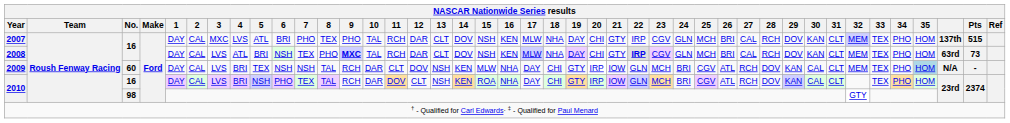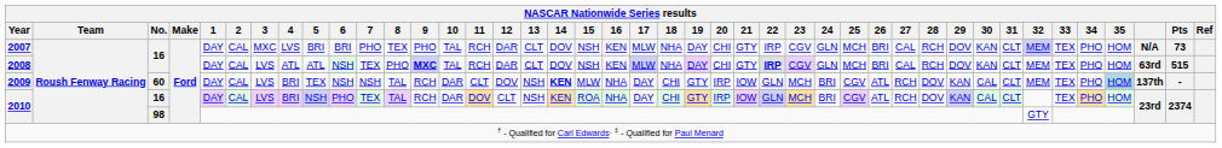 <table class="wikitable" style="text-align:center; font-size:75%">
 <tr>
 <th colspan=42><a href='#'>NASCAR Nationwide Series</a> results</th>
 </tr>
 <tr>
 <th>Year</th>
 <th>Team</th>
 <th>No.</th>
 <th>Make</th>
 <th>1</th>
 <th>2</th>
 <th>3</th>
 <th>4</th>
 <th>5</th>
 <th>6</th>
 <th>7</th>
 <th>8</th>
 <th>9</th>
 <th>10</th>
 <th>11</th>
 <th>12</th>
 <th>13</th>
 <th>14</th>
 <th>15</th>
 <th>16</th>
 <th>17</th>
 <th>18</th>
 <th>19</th>
 <th>20</th>
 <th>21</th>
 <th>22</th>
 <th>23</th>
 <th>24</th>
 <th>25</th>
 <th>26</th>
 <th>27</th>
 <th>28</th>
 <th>29</th>
 <th>30</th>
 <th>31</th>
 <th>32</th>
 <th>33</th>
 <th>34</th>
 <th>35</th>
 <th></th>
 <th>Pts</th>
 <th>Ref</th>
 </tr>
 <tr>
 <th><a href='#'>2007</a></th>
 <th rowspan=5 nowrap><a href='#'>Roush Fenway Racing</a></th>
 <th rowspan=2>16</th>
 <th rowspan=5><a href='#'>Ford</a></th>
 <td><a href='#'>DAY</a></td>
 <td><a href='#'>CAL</a></td>
 <td><a href='#'>MXC</a></td>
 <td><a href='#'>LVS</a></td>
-<td><a href='#'>ATL</a></td>
+<td><a href='#'>BRI</a></td>
 <td><a href='#'>BRI</a></td>
 <td><a href='#'>PHO</a></td>
 <td><a href='#'>TEX</a></td>
 <td><a href='#'>PHO</a></td>
 <td><a href='#'>TAL</a></td>
 <td><a href='#'>RCH</a></td>
 <td><a href='#'>DAR</a></td>
 <td><a href='#'>CLT</a></td>
 <td><a href='#'>DOV</a></td>
 <td><a href='#'>NSH</a></td>
 <td><a href='#'>KEN</a></td>
 <td><a href='#'>MLW</a></td>
 <td><a href='#'>NHA</a></td>
 <td><a href='#'>DAY</a></td>
 <td><a href='#'>CHI</a></td>
 <td><a href='#'>GTY</a></td>
 <td><a href='#'>IRP</a></td>
 <td><a href='#'>CGV</a></td>
 <td><a href='#'>GLN</a></td>
 <td><a href='#'>MCH</a></td>
 <td><a href='#'>BRI</a></td>
 <td><a href='#'>CAL</a></td>
 <td><a href='#'>RCH</a></td>
 <td><a href='#'>DOV</a></td>
 <td><a href='#'>KAN</a></td>
 <td><a href='#'>CLT</a></td>
 <td style="background:#CFCFFF;"><a href='#'>MEM</a><br></td>
 <td><a href='#'>TEX</a></td>
 <td><a href='#'>PHO</a></td>
 <td><a href='#'>HOM</a></td>
-<th>137th</th>
-<th>515</th>
+<th>N/A</th>
+<th>73</th>
 <th></th>
 </tr>
 <tr>
 <th><a href='#'>2008</a></th>
 <td><a href='#'>DAY</a></td>
 <td><a href='#'>CAL</a></td>
 <td><a href='#'>LVS</a></td>
 <td><a href='#'>ATL</a></td>
-<td><a href='#'>BRI</a></td>
+<td><a href='#'>ATL</a></td>
 <td style="background:#DFFFDF;"><a href='#'>NSH</a><br></td>
 <td><a href='#'>TEX</a></td>
 <td><a href='#'>PHO</a></td>
 <td style="background:#CFCFFF;"><strong><a href='#'>MXC</a></strong><br></td>
 <td><a href='#'>TAL</a></td>
 <td><a href='#'>RCH</a></td>
 <td><a href='#'>DAR</a></td>
 <td><a href='#'>CLT</a></td>
 <td><a href='#'>DOV</a></td>
 <td><a href='#'>NSH</a></td>
 <td><a href='#'>KEN</a></td>
 <td style="background:#CFCFFF;"><a href='#'>MLW</a><br></td>
 <td><a href='#'>NHA</a></td>
 <td style="background:#EFCFFF;"><a href='#'>DAY</a><br></td>
 <td><a href='#'>CHI</a></td>
 <td><a href='#'>GTY</a></td>
 <td style="background:#DFDFDF;"><strong><a href='#'>IRP</a></strong><br></td>
 <td style="background:#EFCFFF;"><a href='#'>CGV</a><br></td>
 <td><a href='#'>GLN</a></td>
 <td><a href='#'>MCH</a></td>
 <td><a href='#'>BRI</a></td>
 <td><a href='#'>CAL</a></td>
 <td><a href='#'>RCH</a></td>
 <td><a href='#'>DOV</a></td>
 <td><a href='#'>KAN</a></td>
 <td><a href='#'>CLT</a></td>
 <td><a href='#'>MEM</a></td>
 <td><a href='#'>TEX</a></td>
 <td><a href='#'>PHO</a></td>
 <td><a href='#'>HOM</a></td>
 <th>63rd</th>
-<th>73</th>
+<th>515</th>
 <th></th>
 </tr>
 <tr>
 <th><a href='#'>2009</a></th>
 <th>60</th>
 <td><a href='#'>DAY</a></td>
 <td><a href='#'>CAL</a></td>
 <td><a href='#'>LVS</a></td>
 <td><a href='#'>BRI</a></td>
 <td><a href='#'>TEX</a></td>
 <td><a href='#'>NSH</a></td>
 <td><a href='#'>NSH</a></td>
 <td><a href='#'>TAL</a></td>
 <td><a href='#'>RCH</a></td>
 <td><a href='#'>DAR</a></td>
 <td><a href='#'>CLT</a></td>
 <td><a href='#'>DOV</a></td>
 <td><a href='#'>NSH</a></td>
-<td><a href='#'>KEN</a></td>
+<td><strong><a href='#'>KEN</a></strong></td>
 <td style="background:#FFFFFF;"><a href='#'>MLW</a><br></td>
 <td><a href='#'>NHA</a></td>
 <td><a href='#'>DAY</a></td>
 <td><a href='#'>CHI</a></td>
 <td><a href='#'>GTY</a></td>
 <td style="background:#FFFFFF;"><a href='#'>IRP</a><br></td>
 <td><a href='#'>IOW</a></td>
 <td><a href='#'>GLN</a></td>
 <td><a href='#'>MCH</a></td>
 <td><a href='#'>BRI</a></td>
 <td><a href='#'>CGV</a></td>
 <td><a href='#'>ATL</a></td>
 <td><a href='#'>RCH</a></td>
 <td><a href='#'>DOV</a></td>
 <td><a href='#'>KAN</a></td>
 <td><a href='#'>CAL</a></td>
 <td><a href='#'>CLT</a></td>
 <td><a href='#'>MEM</a></td>
 <td><a href='#'>TEX</a></td>
 <td><a href='#'>PHO</a></td>
 <td style="background: lightblue;"><a href='#'>HOM</a></td>
-<th>N/A</th>
+<th>137th</th>
 <th>-</th>
 <th></th>
 </tr>
 <tr>
 <th rowspan=2><a href='#'>2010</a></th>
 <th>16</th>
 <td style="background:#EFCFFF;"><a href='#'>DAY</a><br></td>
 <td style="background:#DFFFDF;"><a href='#'>CAL</a><br></td>
 <td style="background:#EFCFFF;"><a href='#'>LVS</a><br></td>
 <td style="background:#EFCFFF;"><a href='#'>BRI</a><br></td>
 <td style="background:#CFCFFF;"><a href='#'>NSH</a><br></td>
 <td style="background:#EFCFFF;"><a href='#'>PHO</a><br></td>
 <td style="background:#DFFFDF;"><a href='#'>TEX</a><br></td>
 <td style="background:#EFCFFF;"><a href='#'>TAL</a><br></td>
 <td><a href='#'>RCH</a></td>
 <td><a href='#'>DAR</a></td>
 <td style="background:#FFDF9F;"><a href='#'>DOV</a><br></td>
 <td><a href='#'>CLT</a></td>
 <td><a href='#'>NSH</a></td>
 <td style="background:#FFDF9F;"><a href='#'>KEN</a><br></td>
 <td style="background:#DFFFDF;"><a href='#'>ROA</a><br></td>
 <td style="background:#DFFFDF;"><a href='#'>NHA</a><br></td>
 <td><a href='#'>DAY</a></td>
 <td style="background:#DFFFDF;"><a href='#'>CHI</a><br></td>
 <td style="background:#FFDF9F;"><a href='#'>GTY</a><br></td>
 <td style="background:#DFFFDF;"><a href='#'>IRP</a><br></td>
 <td style="background:#EFCFFF;"><a href='#'>IOW</a><br></td>
 <td style="background:#CFCFFF;"><a href='#'>GLN</a><br></td>
 <td style="background:#FFDF9F;"><a href='#'>MCH</a><br></td>
 <td><a href='#'>BRI</a></td>
 <td style="background:#EFCFFF;"><a href='#'>CGV</a><br></td>
 <td><a href='#'>ATL</a></td>
 <td><a href='#'>RCH</a></td>
 <td><a href='#'>DOV</a></td>
 <td style="background:#CFCFFF;"><a href='#'>KAN</a><br></td>
 <td style="background:#DFFFDF;"><a href='#'>CAL</a><br></td>
 <td style="background:#DFFFDF;"><a href='#'>CLT</a><br></td>
 <td></td>
 <td><a href='#'>TEX</a></td>
 <td style="background:#FFDF9F;"><a href='#'>PHO</a><br></td>
 <td style="background:#DFFFDF;"><a href='#'>HOM</a><br></td>
 <th rowspan=2>23rd</th>
 <th rowspan=2>2374</th>
 <th rowspan=2></th>
 </tr>
 <tr>
 <th>98</th>
 <td colspan=31></td>
 <td style="background:#ffffff;"><a href='#'>GTY</a><br></td>
 <td colspan=3></td>
 </tr>
 <tr>
 <td colspan=42><small><sup>†</sup> - Qualified for <a href='#'>Carl Edwards</a>· <sup>‡</sup> - Qualified for <a href='#'>Paul Menard</a></small></td>
 </tr>
 </table>
